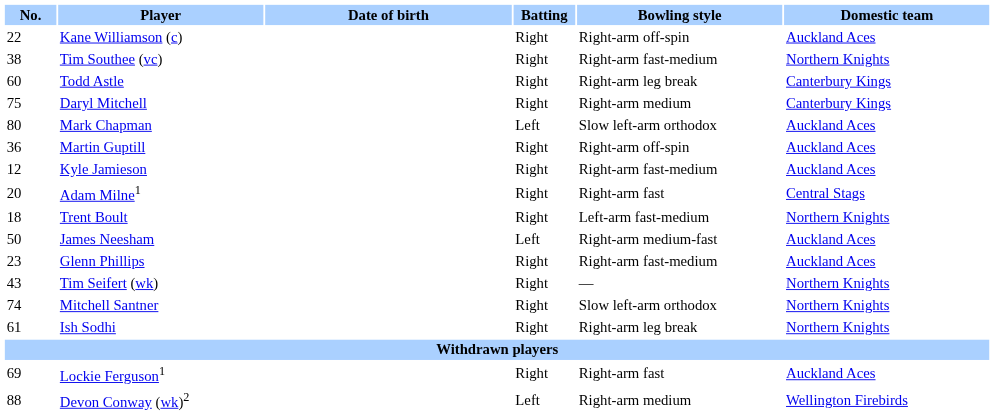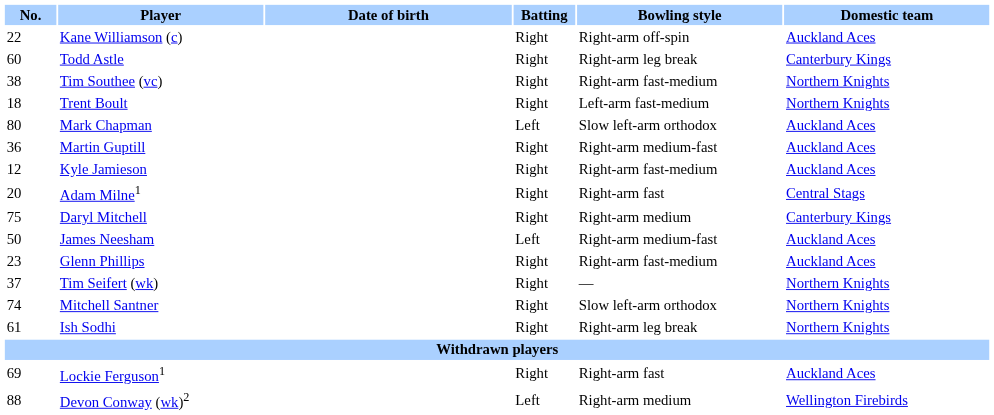 <table class="sortable" style="width:85%;" border="0" cellspacing="2" cellpadding="2">
 <tr style="background:#aad0ff;">
 <th scope="col" width="5%">No.</th>
 <th width=20%>Player</th>
 <th width=24%>Date of birth</th>
 <th width=6%>Batting</th>
 <th width=20%>Bowling style</th>
 <th width=20%>Domestic team</th>
 </tr>
 <tr>
 <td>22</td>
 <td><a href='#'>Kane Williamson</a> (<a href='#'>c</a>)</td>
 <td></td>
 <td>Right</td>
 <td>Right-arm off-spin</td>
 <td><a href='#'>Auckland Aces</a></td>
 </tr>
 <tr>
+<td>60</td>
+<td><a href='#'>Todd Astle</a></td>
+<td></td>
+<td>Right</td>
+<td>Right-arm leg break</td>
+<td><a href='#'>Canterbury Kings</a></td>
+</tr>
+<tr>
 <td>38</td>
 <td><a href='#'>Tim Southee</a> (<a href='#'>vc</a>)</td>
 <td></td>
 <td>Right</td>
 <td>Right-arm fast-medium</td>
 <td><a href='#'>Northern Knights</a></td>
 </tr>
 <tr>
-<td>60</td>
-<td><a href='#'>Todd Astle</a></td>
+<td>18</td>
+<td><a href='#'>Trent Boult</a></td>
 <td></td>
 <td>Right</td>
-<td>Right-arm leg break</td>
-<td><a href='#'>Canterbury Kings</a></td>
-</tr>
-<tr>
-<td>75</td>
-<td><a href='#'>Daryl Mitchell</a></td>
-<td></td>
-<td>Right</td>
-<td>Right-arm medium</td>
-<td><a href='#'>Canterbury Kings</a></td>
+<td>Left-arm fast-medium</td>
+<td><a href='#'>Northern Knights</a></td>
 </tr>
 <tr>
 <td>80</td>
 <td><a href='#'>Mark Chapman</a></td>
 <td></td>
 <td>Left</td>
 <td>Slow left-arm orthodox</td>
 <td><a href='#'>Auckland Aces</a></td>
 </tr>
 <tr>
 <td>36</td>
 <td><a href='#'>Martin Guptill</a></td>
 <td></td>
 <td>Right</td>
-<td>Right-arm off-spin</td>
+<td>Right-arm medium-fast</td>
 <td><a href='#'>Auckland Aces</a></td>
 </tr>
 <tr>
 <td>12</td>
 <td><a href='#'>Kyle Jamieson</a></td>
 <td></td>
 <td>Right</td>
 <td>Right-arm fast-medium</td>
 <td><a href='#'>Auckland Aces</a></td>
 </tr>
 <tr>
 <td>20</td>
 <td><a href='#'>Adam Milne</a><sup>1</sup></td>
 <td></td>
 <td>Right</td>
 <td>Right-arm fast</td>
 <td><a href='#'>Central Stags</a></td>
 </tr>
 <tr>
-<td>18</td>
-<td><a href='#'>Trent Boult</a></td>
+<td>75</td>
+<td><a href='#'>Daryl Mitchell</a></td>
 <td></td>
 <td>Right</td>
-<td>Left-arm fast-medium</td>
-<td><a href='#'>Northern Knights</a></td>
+<td>Right-arm medium</td>
+<td><a href='#'>Canterbury Kings</a></td>
 </tr>
 <tr>
 <td>50</td>
 <td><a href='#'>James Neesham</a></td>
 <td></td>
 <td>Left</td>
 <td>Right-arm medium-fast</td>
 <td><a href='#'>Auckland Aces</a></td>
 </tr>
 <tr>
 <td>23</td>
 <td><a href='#'>Glenn Phillips</a></td>
 <td></td>
 <td>Right</td>
 <td>Right-arm fast-medium</td>
 <td><a href='#'>Auckland Aces</a></td>
 </tr>
 <tr>
-<td>43</td>
+<td>37</td>
 <td><a href='#'>Tim Seifert</a> (<a href='#'>wk</a>)</td>
 <td></td>
 <td>Right</td>
 <td>—</td>
 <td><a href='#'>Northern Knights</a></td>
 </tr>
 <tr>
 <td>74</td>
 <td><a href='#'>Mitchell Santner</a></td>
 <td></td>
 <td>Right</td>
 <td>Slow left-arm orthodox</td>
 <td><a href='#'>Northern Knights</a></td>
 </tr>
 <tr>
 <td>61</td>
 <td><a href='#'>Ish Sodhi</a></td>
 <td></td>
 <td>Right</td>
 <td>Right-arm leg break</td>
 <td><a href='#'>Northern Knights</a></td>
 </tr>
 <tr class=sortbottom style="background:#aad0ff;">
 <th colspan=6>Withdrawn players</th>
 </tr>
 <tr class=sortbottom>
 <td>69</td>
 <td><a href='#'>Lockie Ferguson</a><sup>1</sup></td>
 <td></td>
 <td>Right</td>
 <td>Right-arm fast</td>
 <td><a href='#'>Auckland Aces</a></td>
 </tr>
 <tr>
 <td>88</td>
 <td><a href='#'>Devon Conway</a> (<a href='#'>wk</a>)<sup>2</sup></td>
 <td></td>
 <td>Left</td>
 <td>Right-arm medium</td>
 <td><a href='#'>Wellington Firebirds</a></td>
 </tr>
 </table>
